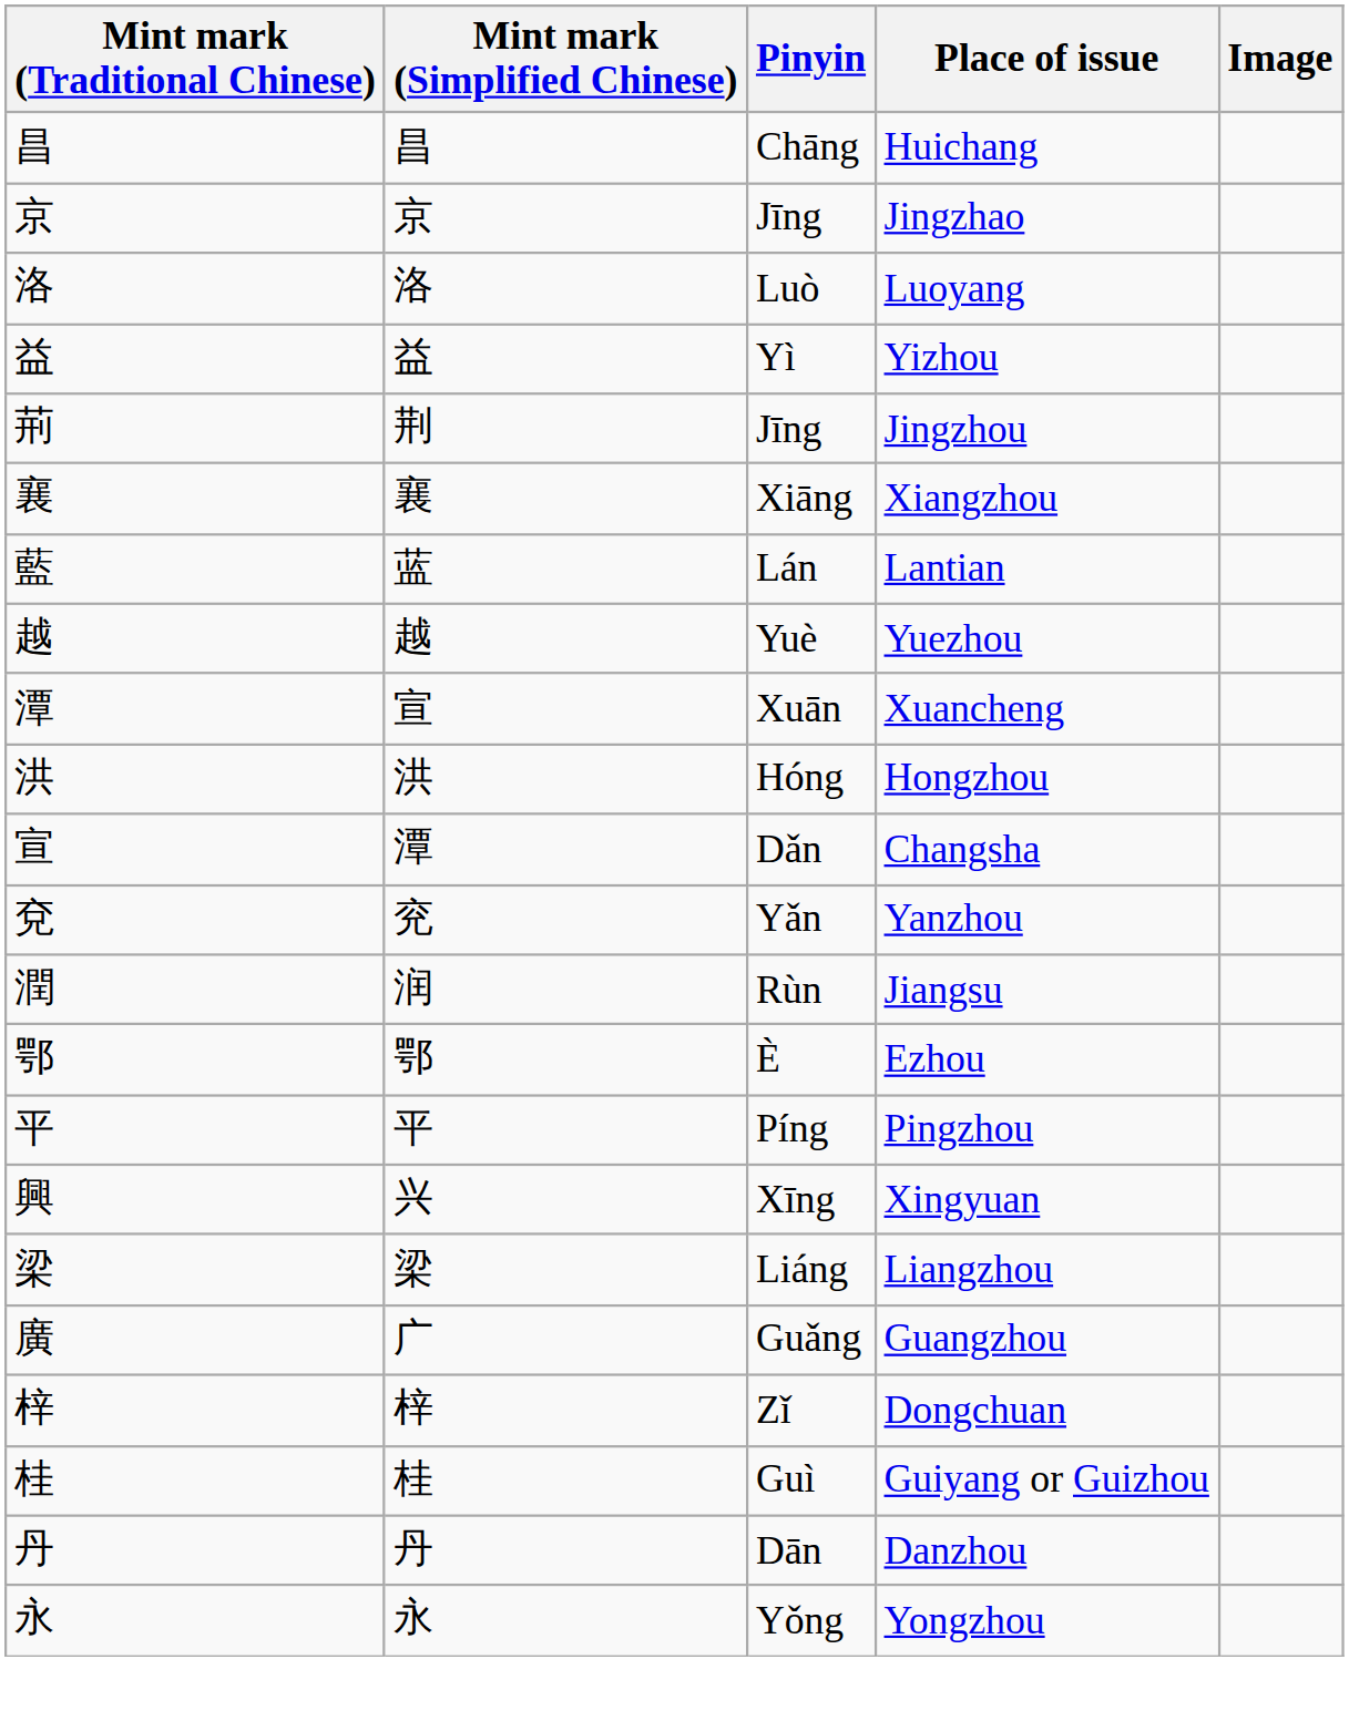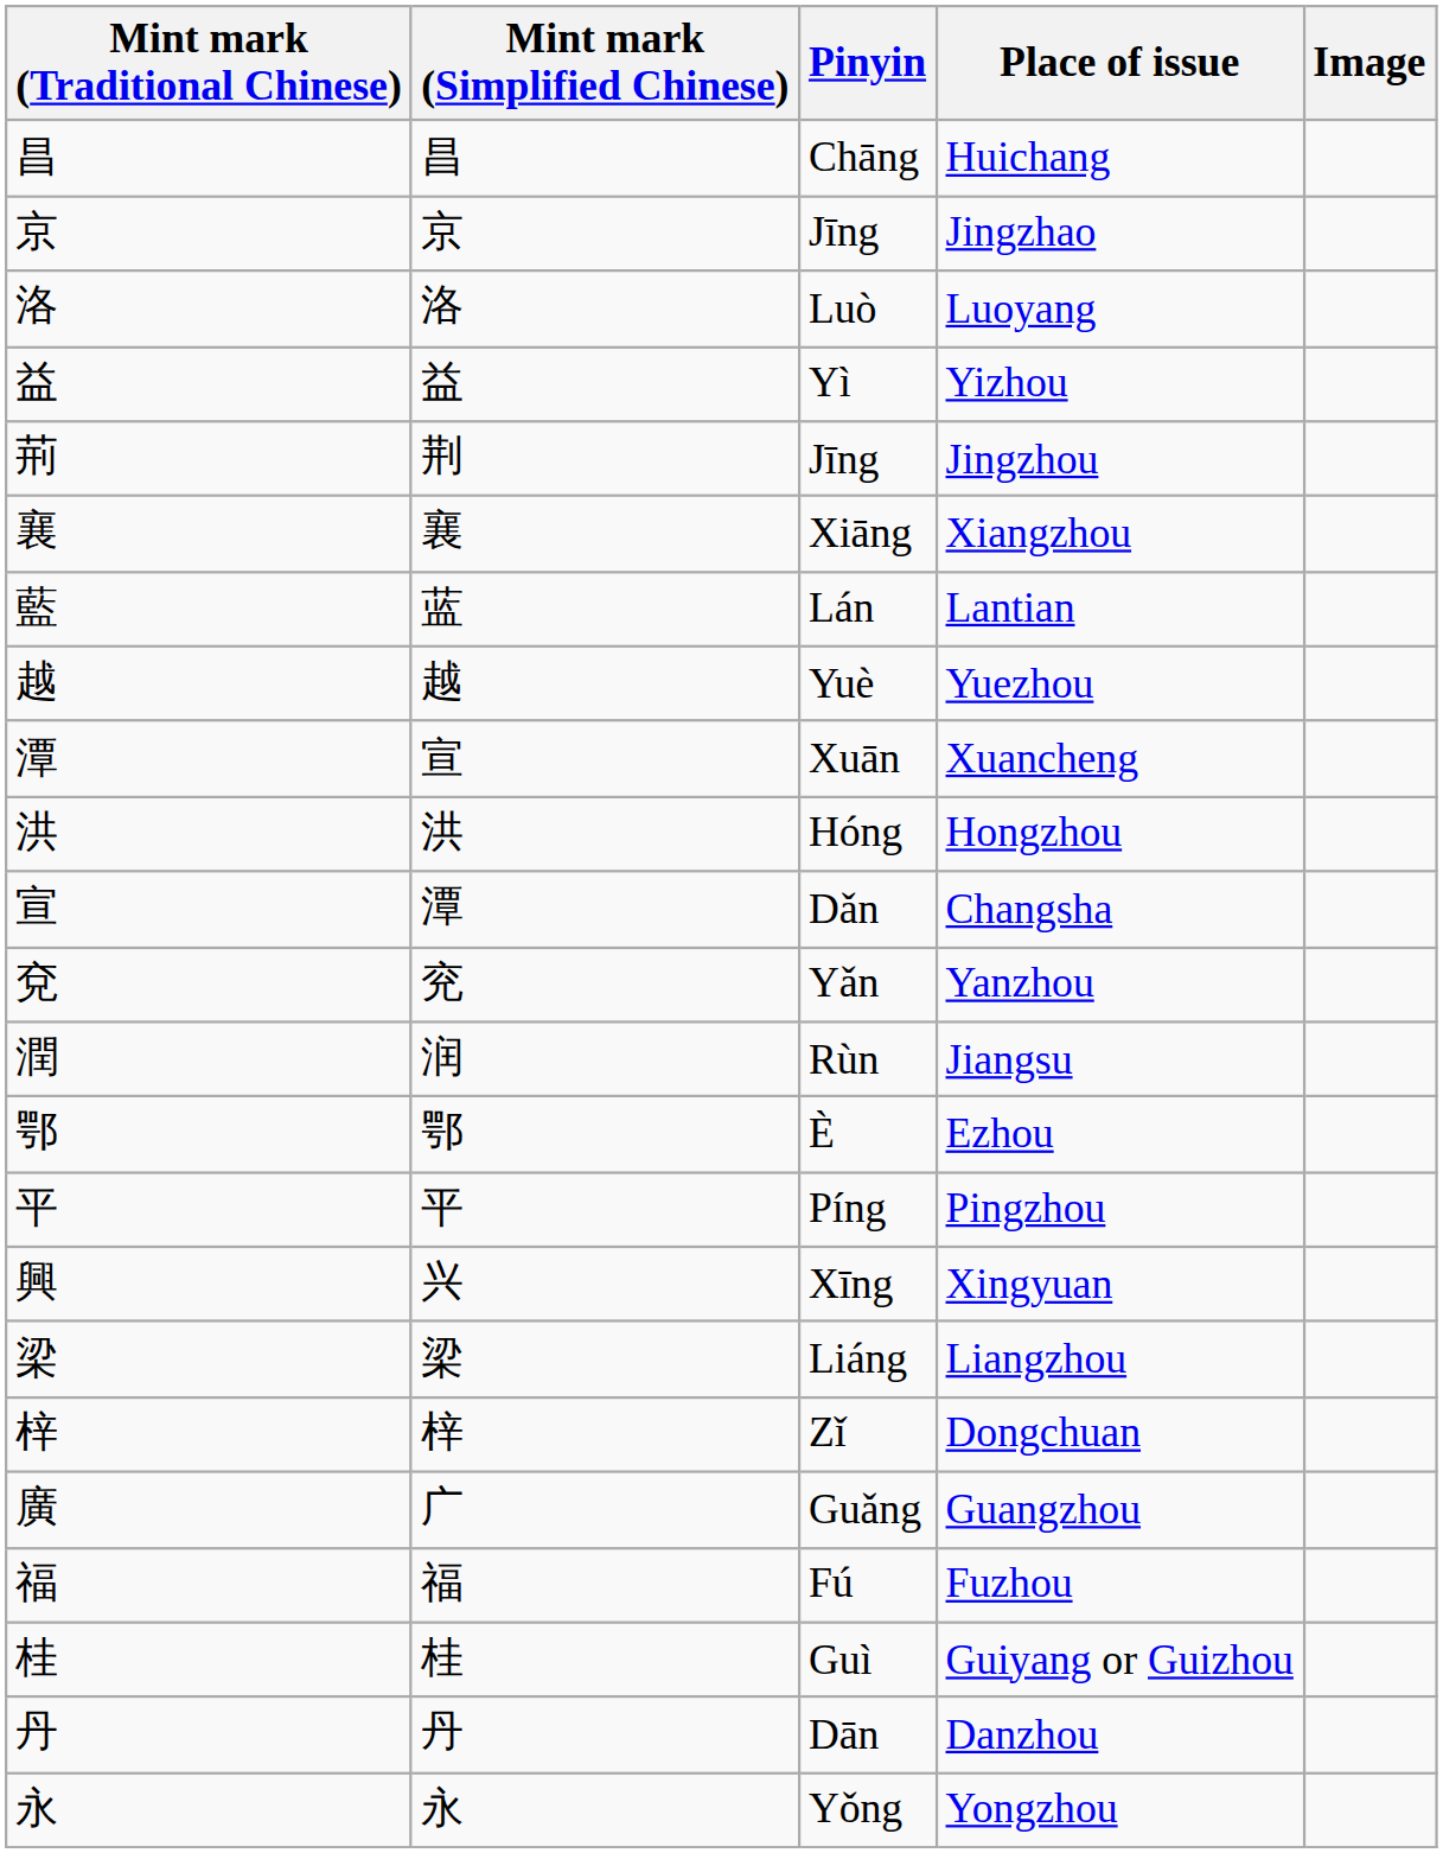 <table class="wikitable">
 <tr>
 <th>Mint mark<br>(<a href='#'>Traditional Chinese</a>)</th>
 <th>Mint mark<br>(<a href='#'>Simplified Chinese</a>)</th>
 <th><a href='#'>Pinyin</a></th>
 <th>Place of issue</th>
 <th>Image</th>
 </tr>
 <tr>
 <td>昌</td>
 <td>昌</td>
 <td>Chāng</td>
 <td><a href='#'>Huichang</a></td>
 <td></td>
 </tr>
 <tr>
 <td>京</td>
 <td>京</td>
 <td>Jīng</td>
 <td><a href='#'>Jingzhao</a></td>
 <td></td>
 </tr>
 <tr>
 <td>洛</td>
 <td>洛</td>
 <td>Luò</td>
 <td><a href='#'>Luoyang</a></td>
 <td></td>
 </tr>
 <tr>
 <td>益</td>
 <td>益</td>
 <td>Yì</td>
 <td><a href='#'>Yizhou</a></td>
 <td></td>
 </tr>
 <tr>
 <td>荊</td>
 <td>荆</td>
 <td>Jīng</td>
 <td><a href='#'>Jingzhou</a></td>
 <td></td>
 </tr>
 <tr>
 <td>襄</td>
 <td>襄</td>
 <td>Xiāng</td>
 <td><a href='#'>Xiangzhou</a></td>
 <td></td>
 </tr>
 <tr>
 <td>藍</td>
 <td>蓝</td>
 <td>Lán</td>
 <td><a href='#'>Lantian</a></td>
 <td></td>
 </tr>
 <tr>
 <td>越</td>
 <td>越</td>
 <td>Yuè</td>
 <td><a href='#'>Yuezhou</a></td>
 <td></td>
 </tr>
 <tr>
 <td>潭</td>
 <td>宣</td>
 <td>Xuān</td>
 <td><a href='#'>Xuancheng</a></td>
 <td></td>
 </tr>
 <tr>
 <td>洪</td>
 <td>洪</td>
 <td>Hóng</td>
 <td><a href='#'>Hongzhou</a></td>
 <td></td>
 </tr>
 <tr>
 <td>宣</td>
 <td>潭</td>
 <td>Dǎn</td>
 <td><a href='#'>Changsha</a></td>
 <td></td>
 </tr>
 <tr>
 <td>兗</td>
 <td>兖</td>
 <td>Yǎn</td>
 <td><a href='#'>Yanzhou</a></td>
 <td></td>
 </tr>
 <tr>
 <td>潤</td>
 <td>润</td>
 <td>Rùn</td>
 <td><a href='#'>Jiangsu</a></td>
 <td></td>
 </tr>
 <tr>
 <td>鄂</td>
 <td>鄂</td>
 <td>È</td>
 <td><a href='#'>Ezhou</a></td>
 <td></td>
 </tr>
 <tr>
 <td>平</td>
 <td>平</td>
 <td>Píng</td>
 <td><a href='#'>Pingzhou</a></td>
 <td></td>
 </tr>
 <tr>
 <td>興</td>
 <td>兴</td>
 <td>Xīng</td>
 <td><a href='#'>Xingyuan</a></td>
 <td></td>
 </tr>
 <tr>
 <td>梁</td>
 <td>梁</td>
 <td>Liáng</td>
 <td><a href='#'>Liangzhou</a></td>
 <td></td>
 </tr>
 <tr>
+<td>梓</td>
+<td>梓</td>
+<td>Zǐ</td>
+<td><a href='#'>Dongchuan</a></td>
+<td></td>
+</tr>
+<tr>
 <td>廣</td>
 <td>广</td>
 <td>Guǎng</td>
 <td><a href='#'>Guangzhou</a></td>
 <td></td>
 </tr>
 <tr>
-<td>梓</td>
-<td>梓</td>
-<td>Zǐ</td>
-<td><a href='#'>Dongchuan</a></td>
+<td>福</td>
+<td>福</td>
+<td>Fú</td>
+<td><a href='#'>Fuzhou</a></td>
 <td></td>
 </tr>
 <tr>
 <td>桂</td>
 <td>桂</td>
 <td>Guì</td>
 <td><a href='#'>Guiyang</a> or <a href='#'>Guizhou</a></td>
 <td></td>
 </tr>
 <tr>
 <td>丹</td>
 <td>丹</td>
 <td>Dān</td>
 <td><a href='#'>Danzhou</a></td>
 <td></td>
 </tr>
 <tr>
 <td>永</td>
 <td>永</td>
 <td>Yǒng</td>
 <td><a href='#'>Yongzhou</a></td>
 <td></td>
 </tr>
 </table>
